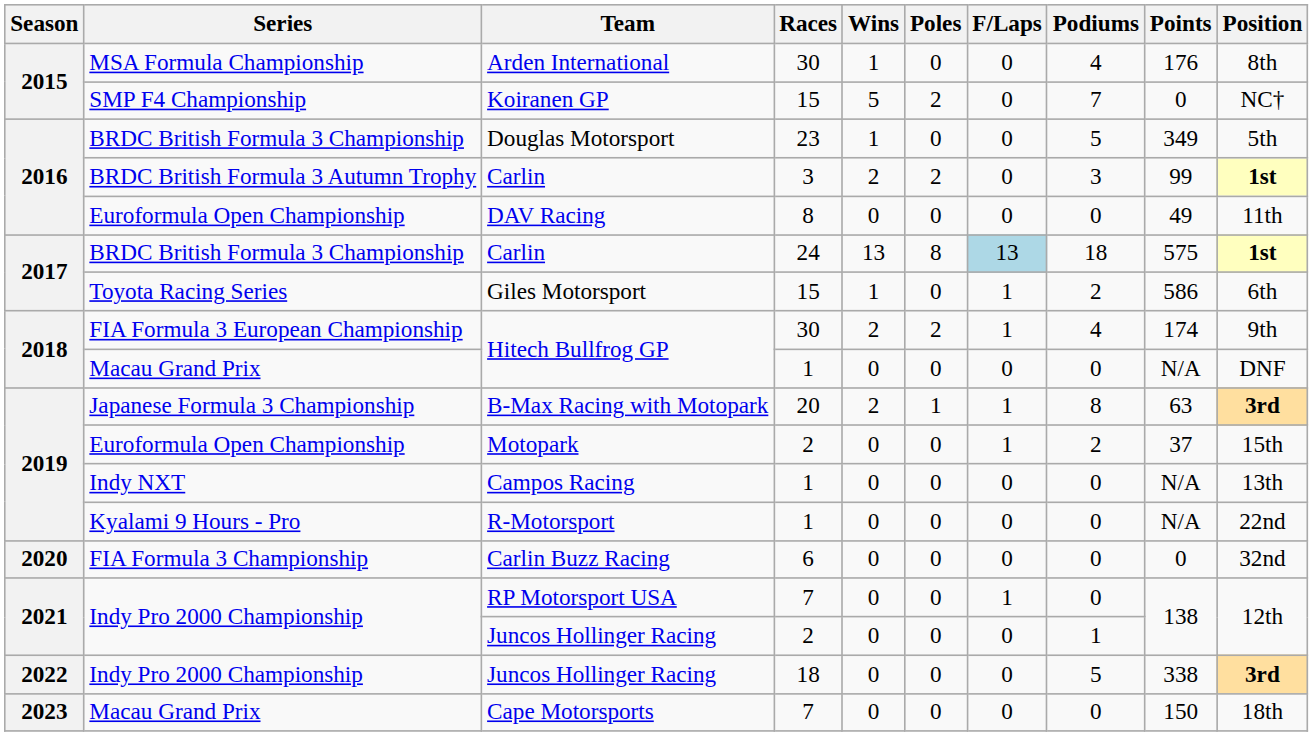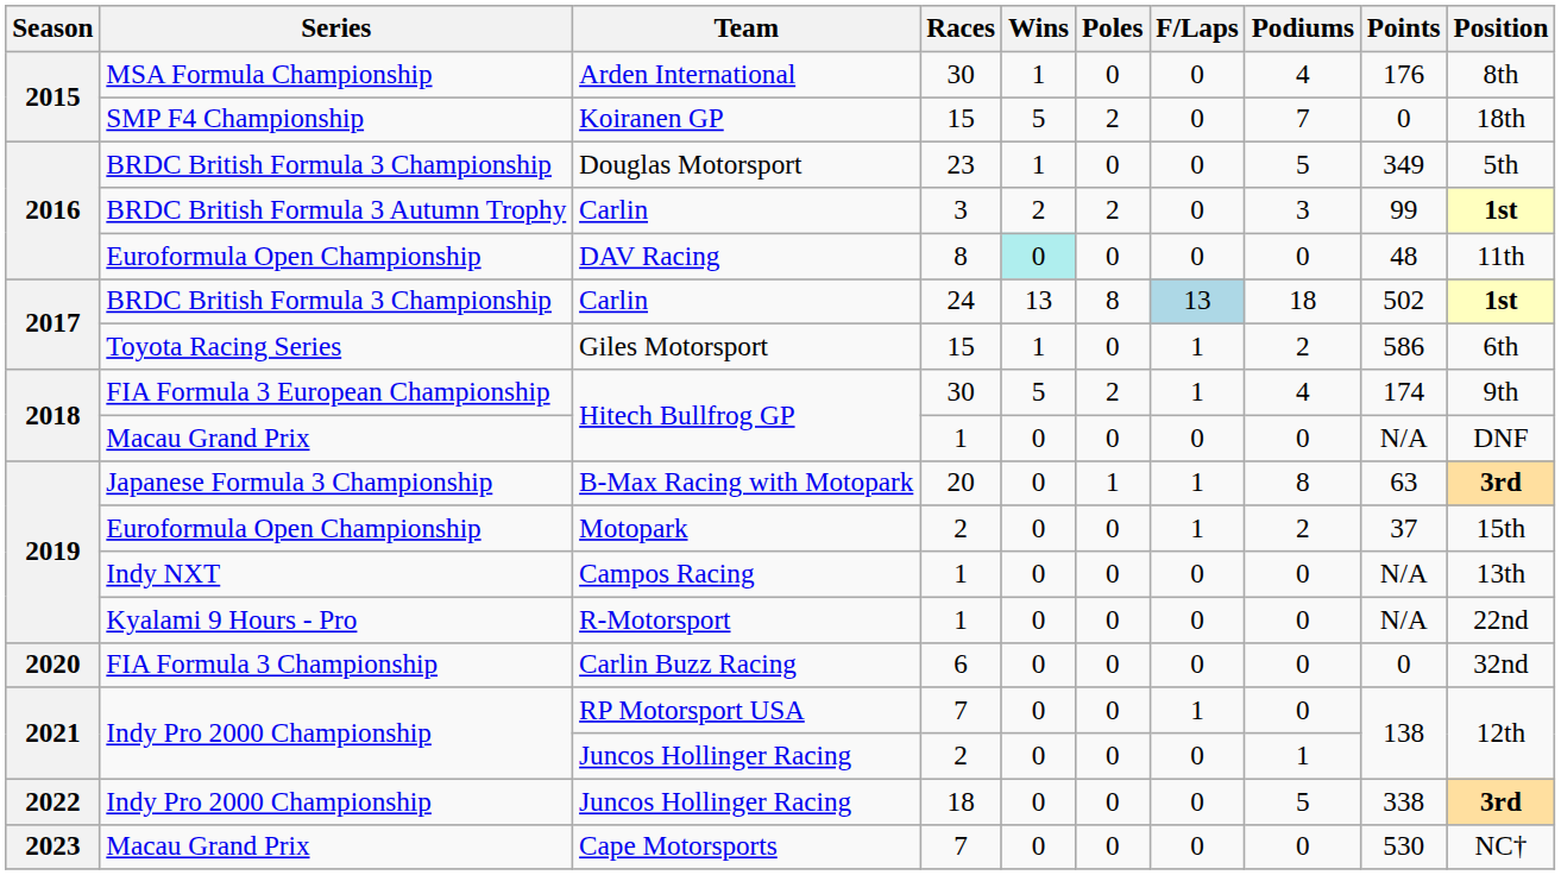 <table class="wikitable" style="font-size: 90%; text-align:center">
 <tr>
 <th>Season</th>
 <th>Series</th>
 <th>Team</th>
 <th>Races</th>
 <th>Wins</th>
 <th>Poles</th>
 <th>F/Laps</th>
 <th>Podiums</th>
 <th>Points</th>
 <th>Position</th>
 </tr>
 <tr>
 <th rowspan=2>2015</th>
 <td align=left><a href='#'>MSA Formula Championship</a></td>
 <td align=left><a href='#'>Arden International</a></td>
 <td>30</td>
 <td>1</td>
 <td>0</td>
 <td>0</td>
 <td>4</td>
 <td>176</td>
 <td>8th</td>
 </tr>
 <tr>
 <td align=left><a href='#'>SMP F4 Championship</a></td>
 <td align=left><a href='#'>Koiranen GP</a></td>
 <td>15</td>
 <td>5</td>
 <td>2</td>
 <td>0</td>
 <td>7</td>
 <td>0</td>
-<td>NC†</td>
+<td>18th</td>
 </tr>
 <tr>
 <th rowspan=3>2016</th>
 <td align=left><a href='#'>BRDC British Formula 3 Championship</a></td>
 <td align=left>Douglas Motorsport</td>
 <td>23</td>
 <td>1</td>
 <td>0</td>
 <td>0</td>
 <td>5</td>
 <td>349</td>
 <td>5th</td>
 </tr>
 <tr>
 <td align=left><a href='#'>BRDC British Formula 3 Autumn Trophy</a></td>
 <td align=left><a href='#'>Carlin</a></td>
 <td>3</td>
 <td>2</td>
 <td>2</td>
 <td>0</td>
 <td>3</td>
 <td>99</td>
 <td style="background:#FFFFBF;"><strong>1st</strong></td>
 </tr>
 <tr>
 <td align=left><a href='#'>Euroformula Open Championship</a></td>
 <td align=left><a href='#'>DAV Racing</a></td>
 <td>8</td>
+<td style="background: paleturquoise;">0</td>
 <td>0</td>
 <td>0</td>
 <td>0</td>
-<td>0</td>
-<td>49</td>
+<td>48</td>
 <td>11th</td>
 </tr>
 <tr>
 <th rowspan=2>2017</th>
 <td align=left><a href='#'>BRDC British Formula 3 Championship</a></td>
 <td align=left><a href='#'>Carlin</a></td>
 <td>24</td>
 <td>13</td>
 <td>8</td>
 <td style="background: lightblue;">13</td>
 <td>18</td>
-<td>575</td>
+<td>502</td>
 <td style="background:#FFFFBF;"><strong>1st</strong></td>
 </tr>
 <tr>
 <td align=left><a href='#'>Toyota Racing Series</a></td>
 <td align=left>Giles Motorsport</td>
 <td>15</td>
 <td>1</td>
 <td>0</td>
 <td>1</td>
 <td>2</td>
 <td>586</td>
 <td>6th</td>
 </tr>
 <tr>
 <th rowspan=2>2018</th>
 <td align=left><a href='#'>FIA Formula 3 European Championship</a></td>
 <td align=left rowspan=2><a href='#'>Hitech Bullfrog GP</a></td>
 <td>30</td>
-<td>2</td>
+<td>5</td>
 <td>2</td>
 <td>1</td>
 <td>4</td>
 <td>174</td>
 <td>9th</td>
 </tr>
 <tr>
 <td align=left><a href='#'>Macau Grand Prix</a></td>
 <td>1</td>
 <td>0</td>
 <td>0</td>
 <td>0</td>
 <td>0</td>
 <td>N/A</td>
 <td>DNF</td>
 </tr>
 <tr>
 <th rowspan="4">2019</th>
 <td align=left><a href='#'>Japanese Formula 3 Championship</a></td>
 <td align=left><a href='#'>B-Max Racing with Motopark</a></td>
 <td>20</td>
-<td>2</td>
+<td>0</td>
 <td>1</td>
 <td>1</td>
 <td>8</td>
 <td>63</td>
 <td style="background:#FFDF9F;"><strong>3rd</strong></td>
 </tr>
 <tr>
 <td align=left><a href='#'>Euroformula Open Championship</a></td>
 <td align=left><a href='#'>Motopark</a></td>
 <td>2</td>
 <td>0</td>
 <td>0</td>
 <td>1</td>
 <td>2</td>
 <td>37</td>
 <td>15th</td>
 </tr>
 <tr>
 <td align=left><a href='#'>Indy NXT</a></td>
 <td align=left><a href='#'>Campos Racing</a></td>
 <td>1</td>
 <td>0</td>
 <td>0</td>
 <td>0</td>
 <td>0</td>
 <td>N/A</td>
 <td>13th</td>
 </tr>
 <tr>
 <td align=left><a href='#'>Kyalami 9 Hours - Pro</a></td>
 <td align=left><a href='#'>R-Motorsport</a></td>
 <td>1</td>
 <td>0</td>
 <td>0</td>
 <td>0</td>
 <td>0</td>
 <td>N/A</td>
 <td>22nd</td>
 </tr>
 <tr>
 <th>2020</th>
 <td align=left><a href='#'>FIA Formula 3 Championship</a></td>
 <td align=left><a href='#'>Carlin Buzz Racing</a></td>
 <td>6</td>
 <td>0</td>
 <td>0</td>
 <td>0</td>
 <td>0</td>
 <td>0</td>
 <td>32nd</td>
 </tr>
 <tr>
 <th rowspan="2">2021</th>
 <td rowspan="2" align="left"><a href='#'>Indy Pro 2000 Championship</a></td>
 <td align=left><a href='#'>RP Motorsport USA</a></td>
 <td>7</td>
 <td>0</td>
 <td>0</td>
 <td>1</td>
 <td>0</td>
 <td rowspan="2">138</td>
 <td rowspan="2">12th</td>
 </tr>
 <tr>
 <td align=left><a href='#'>Juncos Hollinger Racing</a></td>
 <td>2</td>
 <td>0</td>
 <td>0</td>
 <td>0</td>
 <td>1</td>
 </tr>
 <tr>
 <th>2022</th>
 <td align=left><a href='#'>Indy Pro 2000 Championship</a></td>
 <td align=left><a href='#'>Juncos Hollinger Racing</a></td>
 <td>18</td>
 <td>0</td>
 <td>0</td>
 <td>0</td>
 <td>5</td>
 <td>338</td>
 <td style="background:#FFDF9F;"><strong>3rd</strong></td>
 </tr>
 <tr>
 <th>2023</th>
 <td align=left><a href='#'>Macau Grand Prix</a></td>
 <td align=left><a href='#'>Cape Motorsports</a></td>
 <td>7</td>
 <td>0</td>
 <td>0</td>
 <td>0</td>
 <td>0</td>
-<td>150</td>
-<td>18th</td>
+<td>530</td>
+<td>NC†</td>
 </tr>
 </table>
